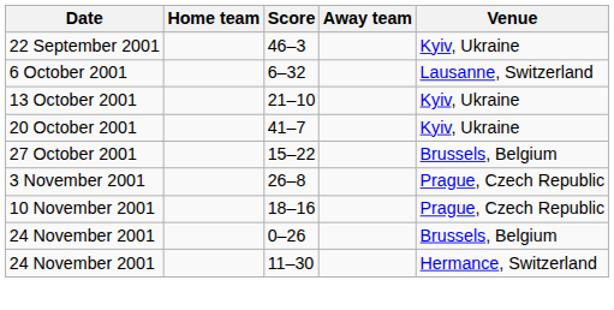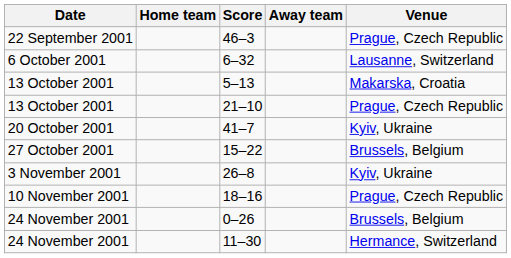 <table class="wikitable">
 <tr>
 <th>Date</th>
 <th>Home team</th>
 <th>Score</th>
 <th>Away team</th>
 <th>Venue</th>
 </tr>
 <tr>
 <td>22 September 2001</td>
 <td><strong></strong></td>
 <td>46–3</td>
 <td></td>
-<td><a href='#'>Kyiv</a>, Ukraine</td>
+<td><a href='#'>Prague</a>, Czech Republic</td>
 </tr>
 <tr>
 <td>6 October 2001</td>
 <td></td>
 <td>6–32</td>
 <td><strong></strong></td>
 <td><a href='#'>Lausanne</a>, Switzerland</td>
 </tr>
 <tr>
 <td>13 October 2001</td>
+<td></td>
+<td>5–13</td>
+<td><strong></strong></td>
+<td><a href='#'>Makarska</a>, Croatia</td>
+</tr>
+<tr>
+<td>13 October 2001</td>
 <td><strong></strong></td>
 <td>21–10</td>
 <td></td>
-<td><a href='#'>Kyiv</a>, Ukraine</td>
+<td><a href='#'>Prague</a>, Czech Republic</td>
 </tr>
 <tr>
 <td>20 October 2001</td>
 <td><strong></strong></td>
 <td>41–7</td>
 <td></td>
 <td><a href='#'>Kyiv</a>, Ukraine</td>
 </tr>
 <tr>
 <td>27 October 2001</td>
 <td></td>
 <td>15–22</td>
 <td><strong></strong></td>
 <td><a href='#'>Brussels</a>, Belgium</td>
 </tr>
 <tr>
 <td>3 November 2001</td>
 <td><strong></strong></td>
 <td>26–8</td>
 <td></td>
-<td><a href='#'>Prague</a>, Czech Republic</td>
+<td><a href='#'>Kyiv</a>, Ukraine</td>
 </tr>
 <tr>
 <td>10 November 2001</td>
 <td><strong></strong></td>
 <td>18–16</td>
 <td></td>
 <td><a href='#'>Prague</a>, Czech Republic</td>
 </tr>
 <tr>
 <td>24 November 2001</td>
 <td></td>
 <td>0–26</td>
 <td><strong></strong></td>
 <td><a href='#'>Brussels</a>, Belgium</td>
 </tr>
 <tr>
 <td>24 November 2001</td>
 <td></td>
 <td>11–30</td>
 <td><strong></strong></td>
 <td><a href='#'>Hermance</a>, Switzerland</td>
 </tr>
 </table>
